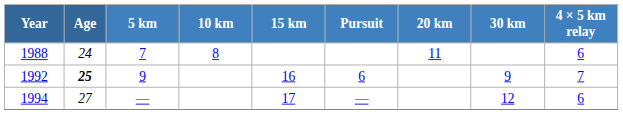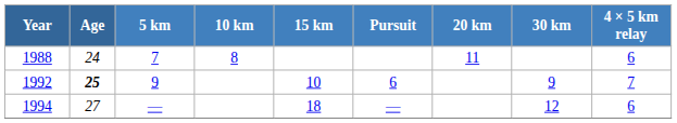 <table class="wikitable" style="font-size:95%; text-align:center; border:grey solid 1px; border-collapse:collapse; background:#ffffff;">
 <tr>
 <th style="background-color:#369; color:white; width:60px;"> Year </th>
 <th style="background-color:#369; color:white; width:40px;"> Age </th>
 <th style="background-color:#4180be; color:white; width:75px;"> 5 km </th>
 <th style="background-color:#4180be; color:white; width:75px;"> 10 km </th>
 <th style="background-color:#4180be; color:white; width:75px;"> 15 km </th>
 <th style="background-color:#4180be; color:white; width:75px;"> Pursuit </th>
 <th style="background-color:#4180be; color:white; width:75px;"> 20 km </th>
 <th style="background-color:#4180be; color:white; width:75px;"> 30 km </th>
 <th style="background-color:#4180be; color:white; width:75px;"> 4 × 5 km <br> relay </th>
 </tr>
 <tr>
 <td><a href='#'>1988</a></td>
 <td><em>24</em></td>
 <td><a href='#'>7</a></td>
 <td><a href='#'>8</a></td>
 <td></td>
 <td></td>
 <td><a href='#'>11</a></td>
 <td></td>
 <td><a href='#'>6</a></td>
 </tr>
 <tr>
 <td><a href='#'>1992</a></td>
 <td><strong><em>25</em></strong></td>
 <td><a href='#'>9</a></td>
 <td></td>
-<td><a href='#'>16</a></td>
+<td><a href='#'>10</a></td>
 <td><a href='#'>6</a></td>
 <td></td>
 <td><a href='#'>9</a></td>
 <td><a href='#'>7</a></td>
 </tr>
 <tr>
 <td><a href='#'>1994</a></td>
 <td><em>27</em></td>
 <td><a href='#'>—</a></td>
 <td></td>
-<td><a href='#'>17</a></td>
+<td><a href='#'>18</a></td>
 <td><a href='#'>—</a></td>
 <td></td>
 <td><a href='#'>12</a></td>
 <td><a href='#'>6</a></td>
 </tr>
 <tr>
 </tr>
 </table>
